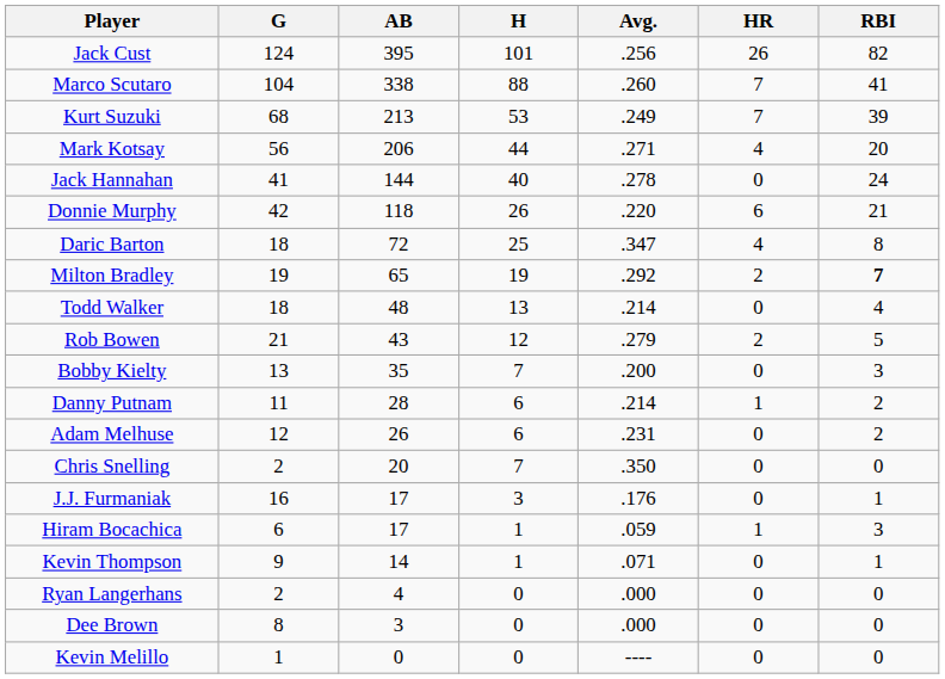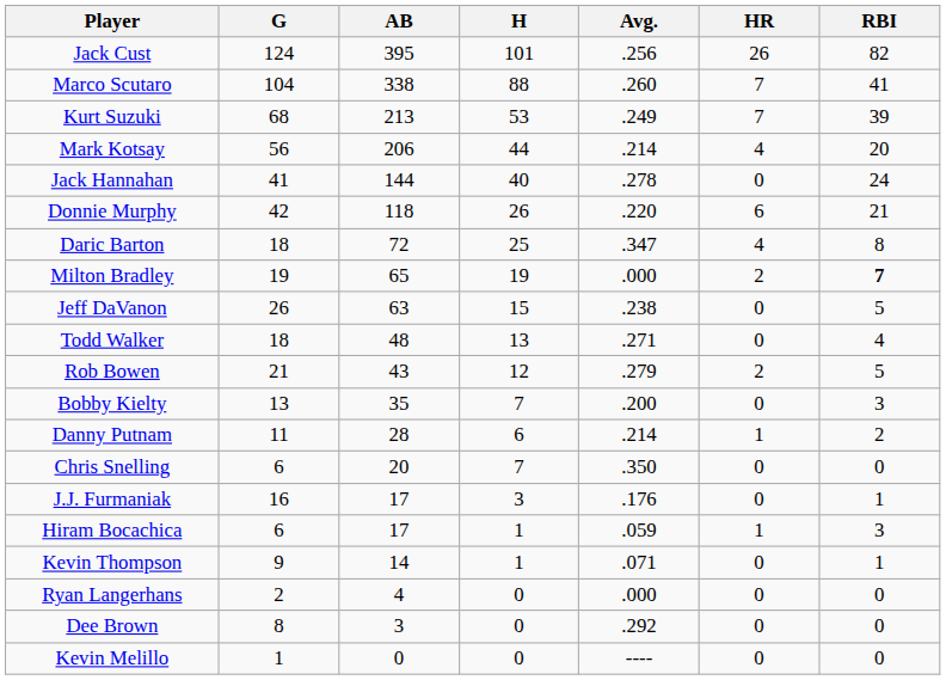 <table class="wikitable sortable">
 <tr>
 <th bgcolor="#DDDDFF" width="16%">Player</th>
 <th bgcolor="#DDDDFF" width="9%">G</th>
 <th bgcolor="#DDDDFF" width="9%">AB</th>
 <th bgcolor="#DDDDFF" width="9%">H</th>
 <th bgcolor="#DDDDFF" width="9%">Avg.</th>
 <th bgcolor="#DDDDFF" width="9%">HR</th>
 <th bgcolor="#DDDDFF" width="9%">RBI</th>
 </tr>
 <tr align=center>
 <td><a href='#'>Jack Cust</a></td>
 <td>124</td>
 <td>395</td>
 <td>101</td>
 <td>.256</td>
 <td>26</td>
 <td>82</td>
 </tr>
 <tr align=center>
 <td><a href='#'>Marco Scutaro</a></td>
 <td>104</td>
 <td>338</td>
 <td>88</td>
 <td>.260</td>
 <td>7</td>
 <td>41</td>
 </tr>
 <tr align=center>
 <td><a href='#'>Kurt Suzuki</a></td>
 <td>68</td>
 <td>213</td>
 <td>53</td>
 <td>.249</td>
 <td>7</td>
 <td>39</td>
 </tr>
 <tr align=center>
 <td><a href='#'>Mark Kotsay</a></td>
 <td>56</td>
 <td>206</td>
 <td>44</td>
-<td>.271</td>
+<td>.214</td>
 <td>4</td>
 <td>20</td>
 </tr>
 <tr align=center>
 <td><a href='#'>Jack Hannahan</a></td>
 <td>41</td>
 <td>144</td>
 <td>40</td>
 <td>.278</td>
 <td>0</td>
 <td>24</td>
 </tr>
 <tr align=center>
 <td><a href='#'>Donnie Murphy</a></td>
 <td>42</td>
 <td>118</td>
 <td>26</td>
 <td>.220</td>
 <td>6</td>
 <td>21</td>
 </tr>
 <tr align=center>
 <td><a href='#'>Daric Barton</a></td>
 <td>18</td>
 <td>72</td>
 <td>25</td>
 <td>.347</td>
 <td>4</td>
 <td>8</td>
 </tr>
 <tr align=center>
 <td><a href='#'>Milton Bradley</a></td>
 <td>19</td>
 <td>65</td>
 <td>19</td>
-<td>.292</td>
+<td>.000</td>
 <td>2</td>
 <td><strong>7</strong></td>
+</tr>
+<tr align=center>
+<td><a href='#'>Jeff DaVanon</a></td>
+<td>26</td>
+<td>63</td>
+<td>15</td>
+<td>.238</td>
+<td>0</td>
+<td>5</td>
 </tr>
 <tr align=center>
 <td><a href='#'>Todd Walker</a></td>
 <td>18</td>
 <td>48</td>
 <td>13</td>
-<td>.214</td>
+<td>.271</td>
 <td>0</td>
 <td>4</td>
 </tr>
 <tr align=center>
 <td><a href='#'>Rob Bowen</a></td>
 <td>21</td>
 <td>43</td>
 <td>12</td>
 <td>.279</td>
 <td>2</td>
 <td>5</td>
 </tr>
 <tr align=center>
 <td><a href='#'>Bobby Kielty</a></td>
 <td>13</td>
 <td>35</td>
 <td>7</td>
 <td>.200</td>
 <td>0</td>
 <td>3</td>
 </tr>
 <tr align=center>
 <td><a href='#'>Danny Putnam</a></td>
 <td>11</td>
 <td>28</td>
 <td>6</td>
 <td>.214</td>
 <td>1</td>
 <td>2</td>
 </tr>
 <tr align=center>
-<td><a href='#'>Adam Melhuse</a></td>
-<td>12</td>
-<td>26</td>
+<td><a href='#'>Chris Snelling</a></td>
 <td>6</td>
-<td>.231</td>
-<td>0</td>
-<td>2</td>
-</tr>
-<tr align=center>
-<td><a href='#'>Chris Snelling</a></td>
-<td>2</td>
 <td>20</td>
 <td>7</td>
 <td>.350</td>
 <td>0</td>
 <td>0</td>
 </tr>
 <tr align=center>
 <td><a href='#'>J.J. Furmaniak</a></td>
 <td>16</td>
 <td>17</td>
 <td>3</td>
 <td>.176</td>
 <td>0</td>
 <td>1</td>
 </tr>
 <tr align=center>
 <td><a href='#'>Hiram Bocachica</a></td>
 <td>6</td>
 <td>17</td>
 <td>1</td>
 <td>.059</td>
 <td>1</td>
 <td>3</td>
 </tr>
 <tr align=center>
 <td><a href='#'>Kevin Thompson</a></td>
 <td>9</td>
 <td>14</td>
 <td>1</td>
 <td>.071</td>
 <td>0</td>
 <td>1</td>
 </tr>
 <tr align=center>
 <td><a href='#'>Ryan Langerhans</a></td>
 <td>2</td>
 <td>4</td>
 <td>0</td>
 <td>.000</td>
 <td>0</td>
 <td>0</td>
 </tr>
 <tr align=center>
 <td><a href='#'>Dee Brown</a></td>
 <td>8</td>
 <td>3</td>
 <td>0</td>
-<td>.000</td>
+<td>.292</td>
 <td>0</td>
 <td>0</td>
 </tr>
 <tr align=center>
 <td><a href='#'>Kevin Melillo</a></td>
 <td>1</td>
 <td>0</td>
 <td>0</td>
 <td>----</td>
 <td>0</td>
 <td>0</td>
 </tr>
 </table>
